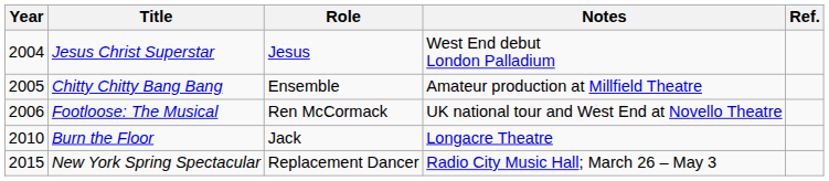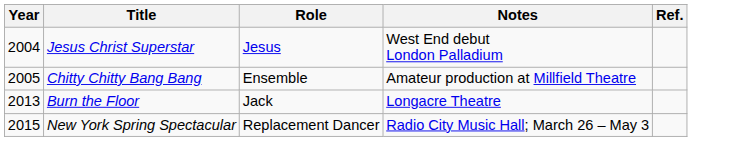 <table class="wikitable sortable">
 <tr>
 <th>Year</th>
 <th>Title</th>
 <th>Role</th>
 <th class="unsortable">Notes</th>
 <th class="unsortable">Ref.</th>
 </tr>
 <tr>
 <td>2004</td>
 <td><em><a href='#'>Jesus Christ Superstar</a></em></td>
 <td><a href='#'>Jesus</a></td>
 <td>West End debut<br><a href='#'>London Palladium</a></td>
 <td></td>
 </tr>
 <tr>
 <td>2005</td>
 <td><em><a href='#'>Chitty Chitty Bang Bang</a></em></td>
 <td>Ensemble</td>
 <td>Amateur production at <a href='#'>Millfield Theatre</a></td>
 <td></td>
 </tr>
 <tr>
-<td>2006</td>
-<td><em><a href='#'>Footloose: The Musical</a></em></td>
-<td>Ren McCormack</td>
-<td>UK national tour and West End at <a href='#'>Novello Theatre</a></td>
-<td></td>
-</tr>
-<tr>
-<td>2010</td>
+<td>2013</td>
 <td><em><a href='#'>Burn the Floor</a></em></td>
 <td>Jack</td>
 <td><a href='#'>Longacre Theatre</a></td>
 <td></td>
 </tr>
 <tr>
 <td>2015</td>
 <td><em>New York Spring Spectacular</em></td>
 <td>Replacement Dancer</td>
 <td><a href='#'>Radio City Music Hall</a>; March 26 – May 3</td>
 <td></td>
 </tr>
 </table>
